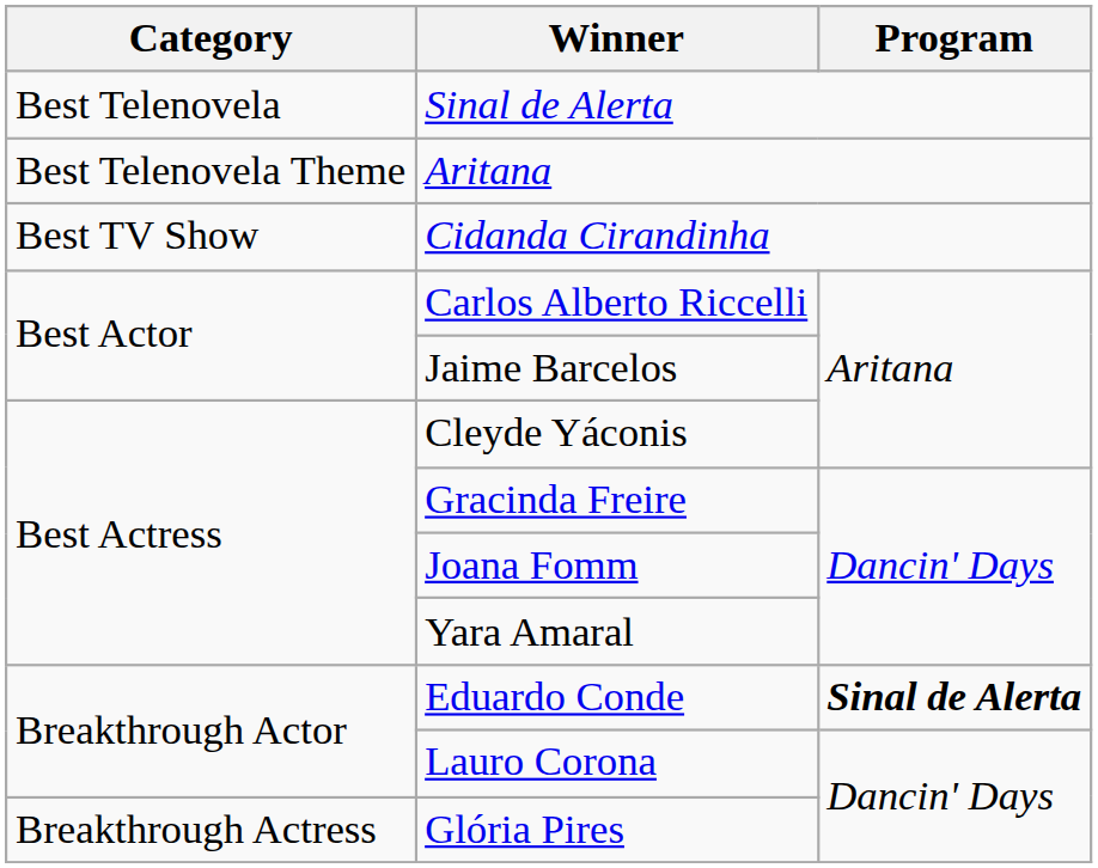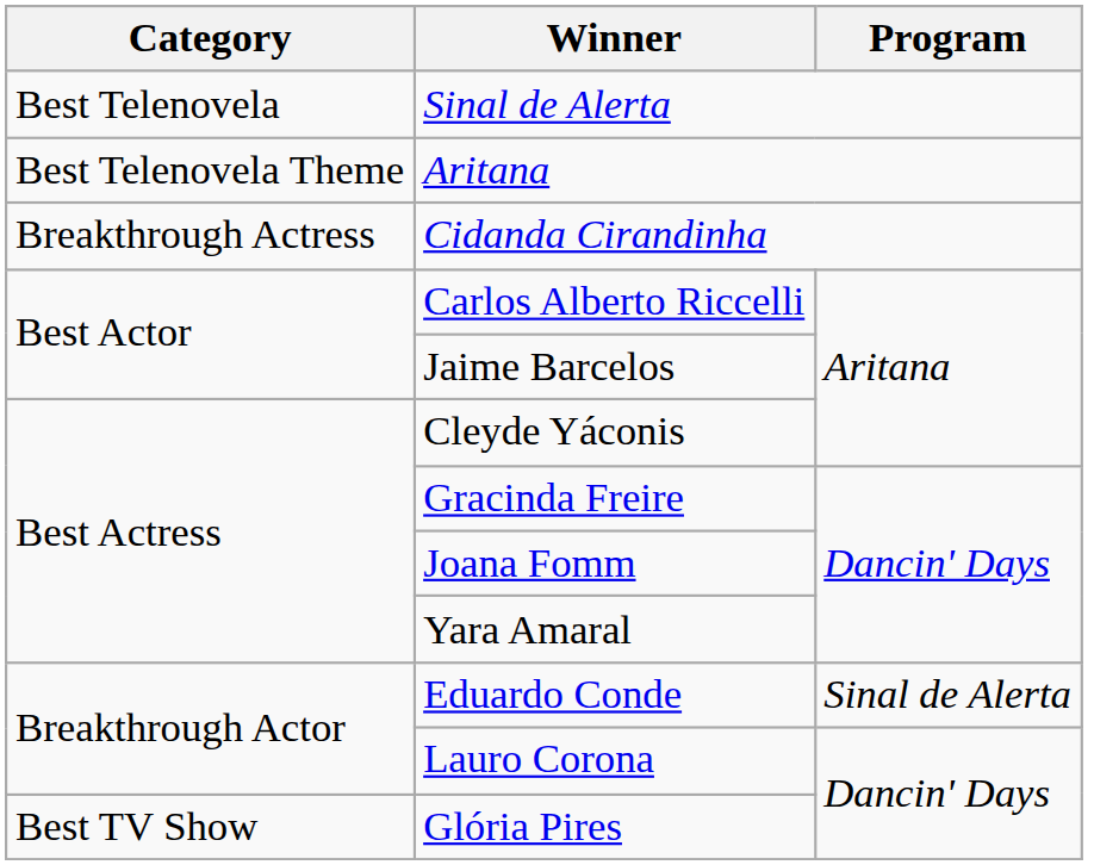 <table class="wikitable">
 <tr>
 <th>Category</th>
 <th>Winner</th>
 <th>Program</th>
 </tr>
 <tr>
 <td>Best Telenovela</td>
 <td colspan="2"><em><a href='#'>Sinal de Alerta</a></em></td>
 </tr>
 <tr>
 <td>Best Telenovela Theme</td>
 <td colspan="2"><em><a href='#'>Aritana</a></em></td>
 </tr>
 <tr>
-<td>Best TV Show</td>
+<td>Breakthrough Actress</td>
 <td colspan="2"><em><a href='#'>Cidanda Cirandinha</a></em></td>
 </tr>
 <tr>
 <td rowspan="2">Best Actor</td>
 <td><a href='#'>Carlos Alberto Riccelli</a></td>
 <td rowspan="3"><em>Aritana</em></td>
 </tr>
 <tr>
 <td>Jaime Barcelos</td>
 </tr>
 <tr>
 <td rowspan="4">Best Actress</td>
 <td>Cleyde Yáconis</td>
 </tr>
 <tr>
 <td><a href='#'>Gracinda Freire</a></td>
 <td rowspan="3"><em><a href='#'>Dancin' Days</a></em></td>
 </tr>
 <tr>
 <td><a href='#'>Joana Fomm</a></td>
 </tr>
 <tr>
 <td>Yara Amaral</td>
 </tr>
 <tr>
 <td rowspan="2">Breakthrough Actor</td>
 <td><a href='#'>Eduardo Conde</a></td>
-<td><strong><em>Sinal de Alerta</em></strong></td>
+<td><em>Sinal de Alerta</em></td>
 </tr>
 <tr>
 <td><a href='#'>Lauro Corona</a></td>
 <td rowspan="2"><em>Dancin' Days</em></td>
 </tr>
 <tr>
-<td>Breakthrough Actress</td>
+<td>Best TV Show</td>
 <td><a href='#'>Glória Pires</a></td>
 </tr>
 </table>
